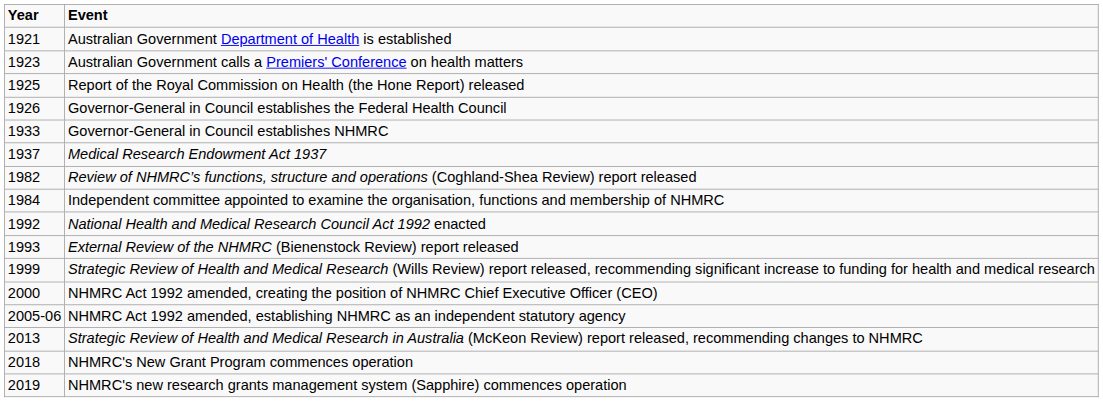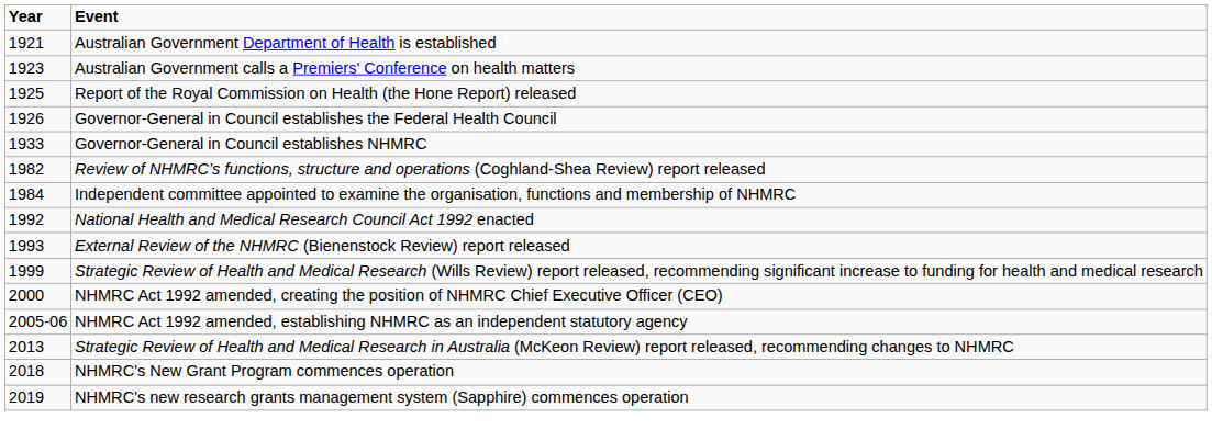 <table class="wikitable">
 <tr>
 <td><strong>Year</strong></td>
 <td><strong>Event</strong></td>
 </tr>
 <tr>
 <td>1921</td>
 <td>Australian  Government <a href='#'>Department of Health</a> is established</td>
 </tr>
 <tr>
 <td>1923</td>
 <td>Australian  Government calls a <a href='#'>Premiers' Conference</a> on health matters</td>
 </tr>
 <tr>
 <td>1925</td>
 <td>Report  of the Royal Commission on Health (the Hone Report) released</td>
 </tr>
 <tr>
 <td>1926</td>
 <td>Governor-General  in Council establishes the Federal Health Council</td>
 </tr>
 <tr>
 <td>1933</td>
 <td>Governor-General  in Council establishes NHMRC</td>
-</tr>
-<tr>
-<td>1937</td>
-<td><em>Medical  Research Endowment Act 1937</em></td>
 </tr>
 <tr>
 <td>1982</td>
 <td><em>Review  of NHMRC’s functions, structure and operations</em> (Coghland-Shea Review) report  released</td>
 </tr>
 <tr>
 <td>1984</td>
 <td>Independent  committee appointed to examine the organisation, functions and membership of  NHMRC</td>
 </tr>
 <tr>
 <td>1992</td>
 <td><em>National  Health and Medical Research Council Act 1992</em> enacted</td>
 </tr>
 <tr>
 <td>1993</td>
 <td><em>External  Review of the NHMRC</em>  (Bienenstock Review) report released</td>
 </tr>
 <tr>
 <td>1999</td>
 <td><em>Strategic  Review of Health and Medical Research</em> (Wills Review) report released, recommending  significant increase to funding for health and medical research</td>
 </tr>
 <tr>
 <td>2000</td>
 <td>NHMRC  Act 1992 amended, creating the position of NHMRC Chief Executive Officer  (CEO)</td>
 </tr>
 <tr>
 <td>2005-06</td>
 <td>NHMRC  Act 1992 amended, establishing NHMRC as an independent statutory agency</td>
 </tr>
 <tr>
 <td>2013</td>
 <td><em>Strategic  Review of Health and Medical Research in Australia</em> (McKeon Review) report  released, recommending changes to NHMRC</td>
 </tr>
 <tr>
 <td>2018</td>
 <td>NHMRC's  New Grant Program commences operation</td>
 </tr>
 <tr>
 <td>2019</td>
 <td>NHMRC's  new research grants management system (Sapphire) commences operation</td>
 </tr>
 </table>
